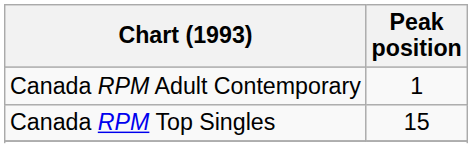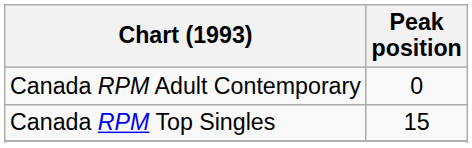 <table class="wikitable sortable">
 <tr>
 <th>Chart (1993)</th>
 <th align="center">Peak<br>position</th>
 </tr>
 <tr>
 <td>Canada <em>RPM</em> Adult Contemporary</td>
-<td style="text-align:center;">1</td>
+<td style="text-align:center;">0</td>
 </tr>
 <tr>
 <td>Canada <em><a href='#'>RPM</a></em> Top Singles</td>
 <td style="text-align:center;">15</td>
 </tr>
 <tr>
 </tr>
 <tr>
 </tr>
 <tr>
 </tr>
 <tr>
 </tr>
 </table>
